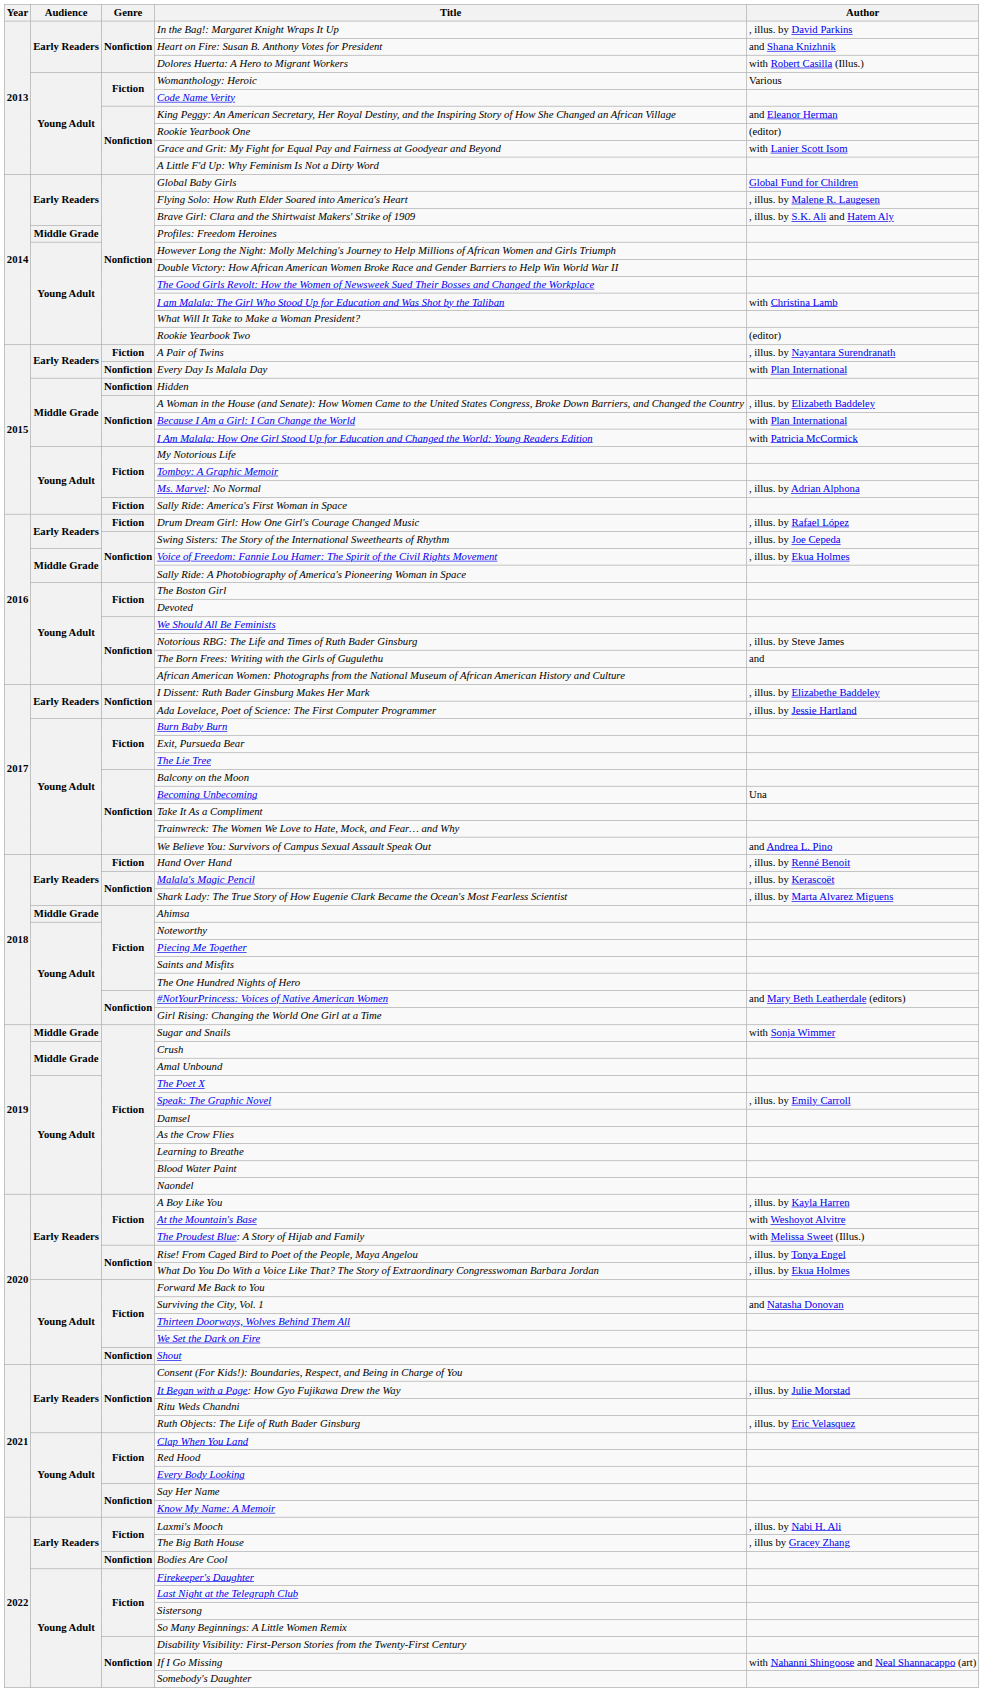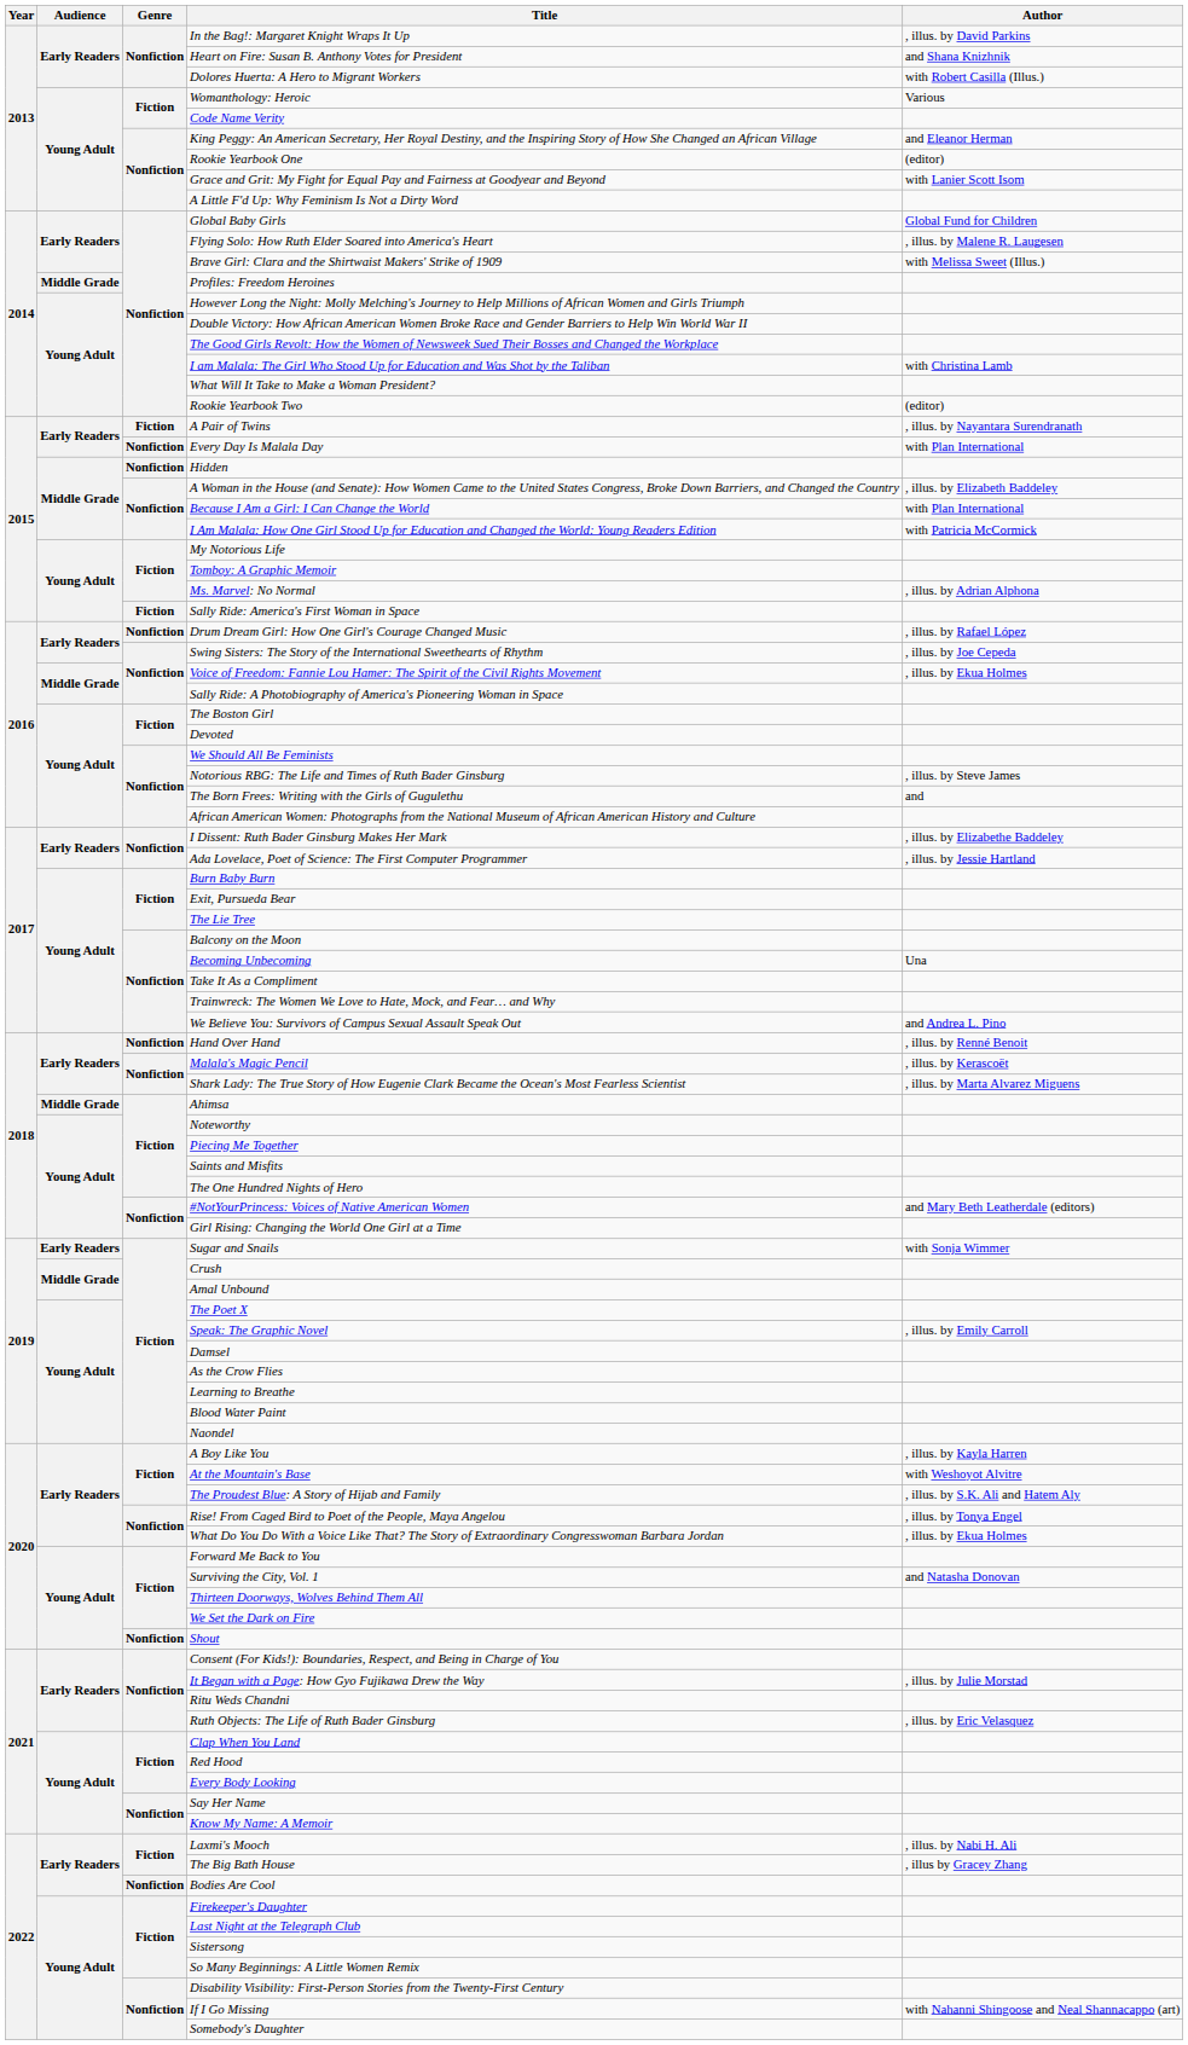 <table class="wikitable sortable mw-collapsible">
 <tr>
 <th>Year</th>
 <th>Audience</th>
 <th>Genre</th>
 <th>Title</th>
 <th>Author</th>
 </tr>
 <tr>
 <th rowspan="9">2013</th>
 <th rowspan="3">Early Readers</th>
 <th rowspan="3">Nonfiction</th>
 <td><em>In the Bag!: Margaret Knight Wraps It Up</em></td>
 <td>, illus. by <a href='#'>David Parkins</a></td>
 </tr>
 <tr>
 <td><em>Heart on Fire: Susan B. Anthony Votes for President</em></td>
 <td> and <a href='#'>Shana Knizhnik</a></td>
 </tr>
 <tr>
 <td><em>Dolores Huerta: A Hero to Migrant Workers</em></td>
 <td> with <a href='#'>Robert Casilla</a> (Illus.)</td>
 </tr>
 <tr>
 <th rowspan="6">Young Adult</th>
 <th rowspan="2">Fiction</th>
 <td><em>Womanthology: Heroic</em></td>
 <td>Various</td>
 </tr>
 <tr>
 <td><em><a href='#'>Code Name Verity</a></em></td>
 <td></td>
 </tr>
 <tr>
 <th rowspan="4">Nonfiction</th>
 <td><em>King Peggy: An American Secretary, Her Royal Destiny, and the Inspiring Story of How She Changed an African Village</em></td>
 <td> and <a href='#'>Eleanor Herman</a></td>
 </tr>
 <tr>
 <td><em>Rookie Yearbook One</em></td>
 <td> (editor)</td>
 </tr>
 <tr>
 <td><em>Grace and Grit: My Fight for Equal Pay and Fairness at Goodyear and Beyond</em></td>
 <td> with <a href='#'>Lanier Scott Isom</a></td>
 </tr>
 <tr>
 <td><em>A Little F'd Up: Why Feminism Is Not a Dirty Word</em></td>
 <td></td>
 </tr>
 <tr>
 <th rowspan="10">2014</th>
 <th rowspan="3">Early Readers</th>
 <th rowspan="10">Nonfiction</th>
 <td><em>Global Baby Girls</em></td>
 <td><a href='#'>Global Fund for Children</a></td>
 </tr>
 <tr>
 <td><em>Flying Solo: How Ruth Elder Soared into America's Heart</em></td>
 <td>, illus. by <a href='#'>Malene R. Laugesen</a></td>
 </tr>
 <tr>
 <td><em>Brave Girl: Clara and the Shirtwaist Makers' Strike of 1909</em></td>
-<td>, illus. by <a href='#'>S.K. Ali</a> and <a href='#'>Hatem Aly</a></td>
+<td> with <a href='#'>Melissa Sweet</a> (Illus.)</td>
 </tr>
 <tr>
 <th>Middle Grade</th>
 <td><em>Profiles: Freedom Heroines</em></td>
 <td></td>
 </tr>
 <tr>
 <th rowspan="6">Young Adult</th>
 <td><em>However Long the Night: Molly Melching's Journey to Help Millions of African Women and Girls Triumph</em></td>
 <td></td>
 </tr>
 <tr>
 <td><em>Double Victory: How African American Women Broke Race and Gender Barriers to Help Win World War II</em></td>
 <td></td>
 </tr>
 <tr>
 <td><a href='#'><em>The Good Girls Revolt: How the Women of Newsweek Sued Their Bosses and Changed the Workplace</em></a></td>
 <td></td>
 </tr>
 <tr>
 <td><a href='#'><em>I am Malala: The Girl Who Stood Up for Education and Was Shot by the Taliban</em></a></td>
 <td> with <a href='#'>Christina Lamb</a></td>
 </tr>
 <tr>
 <td><em>What Will It Take to Make a Woman President?</em></td>
 <td></td>
 </tr>
 <tr>
 <td><em>Rookie Yearbook Two</em></td>
 <td> (editor)</td>
 </tr>
 <tr>
 <th rowspan="10">2015</th>
 <th rowspan="2">Early Readers</th>
 <th>Fiction</th>
 <td><em>A Pair of Twins</em></td>
 <td>, illus. by <a href='#'>Nayantara Surendranath</a></td>
 </tr>
 <tr>
 <th>Nonfiction</th>
 <td><em>Every Day Is Malala Day</em></td>
 <td> with <a href='#'>Plan International</a></td>
 </tr>
 <tr>
 <th rowspan="4">Middle Grade</th>
 <th>Nonfiction</th>
 <td><em>Hidden</em></td>
 <td></td>
 </tr>
 <tr>
 <th rowspan="3">Nonfiction</th>
 <td><em>A Woman in the House (and Senate): How Women Came to the United States Congress, Broke Down Barriers, and Changed the Country</em></td>
 <td>, illus. by <a href='#'>Elizabeth Baddeley</a></td>
 </tr>
 <tr>
 <td><a href='#'><em>Because I Am a Girl: I Can Change the World</em></a></td>
 <td> with <a href='#'>Plan International</a></td>
 </tr>
 <tr>
 <td><a href='#'><em>I Am Malala: How One Girl Stood Up for Education and Changed the World: Young Readers Edition</em></a></td>
 <td> with <a href='#'>Patricia McCormick</a></td>
 </tr>
 <tr>
 <th rowspan="4">Young Adult</th>
 <th rowspan="3">Fiction</th>
 <td><em>My Notorious Life</em></td>
 <td></td>
 </tr>
 <tr>
 <td><em><a href='#'>Tomboy: A Graphic Memoir</a></em></td>
 <td></td>
 </tr>
 <tr>
 <td><em><a href='#'>Ms. Marvel</a>: No Normal</em></td>
 <td>, illus. by <a href='#'>Adrian Alphona</a></td>
 </tr>
 <tr>
 <th>Fiction</th>
 <td><em>Sally Ride: America's First Woman in Space</em></td>
 <td></td>
 </tr>
 <tr>
 <th rowspan="10">2016</th>
 <th rowspan="2">Early Readers</th>
-<th>Fiction</th>
+<th>Nonfiction</th>
 <td><em>Drum Dream Girl: How One Girl's Courage Changed Music</em></td>
 <td>, illus. by <a href='#'>Rafael López</a></td>
 </tr>
 <tr>
 <th rowspan="3">Nonfiction</th>
 <td><em>Swing Sisters: The Story of the International Sweethearts of Rhythm</em></td>
 <td>, illus. by <a href='#'>Joe Cepeda</a></td>
 </tr>
 <tr>
 <th rowspan="2">Middle Grade</th>
 <td><em><a href='#'>Voice of Freedom: Fannie Lou Hamer: The Spirit of the Civil Rights Movement</a></em></td>
 <td>, illus. by <a href='#'>Ekua Holmes</a></td>
 </tr>
 <tr>
 <td><em>Sally Ride: A Photobiography of America's Pioneering Woman in Space</em></td>
 <td></td>
 </tr>
 <tr>
 <th rowspan="6">Young Adult</th>
 <th rowspan="2">Fiction</th>
 <td><em>The Boston Girl</em></td>
 <td></td>
 </tr>
 <tr>
 <td><em>Devoted</em></td>
 <td></td>
 </tr>
 <tr>
 <th rowspan="4">Nonfiction</th>
 <td><em><a href='#'>We Should All Be Feminists</a></em></td>
 <td></td>
 </tr>
 <tr>
 <td><em>Notorious RBG: The Life and Times of Ruth Bader Ginsburg</em></td>
 <td>, illus. by Steve James</td>
 </tr>
 <tr>
 <td><em>The Born Frees: Writing with the Girls of Gugulethu</em></td>
 <td> and </td>
 </tr>
 <tr>
 <td><em>African American Women: Photographs from the National Museum of African American History and Culture</em></td>
 <td></td>
 </tr>
 <tr>
 <th rowspan="10">2017</th>
 <th rowspan="2">Early Readers</th>
 <th rowspan="2">Nonfiction</th>
 <td><em>I Dissent: Ruth Bader Ginsburg Makes Her Mark</em></td>
 <td>, illus. by <a href='#'>Elizabethe Baddeley</a></td>
 </tr>
 <tr>
 <td><em>Ada Lovelace, Poet of Science: The First Computer Programmer</em></td>
 <td>, illus. by <a href='#'>Jessie Hartland</a></td>
 </tr>
 <tr>
 <th rowspan="8">Young Adult</th>
 <th rowspan="3">Fiction</th>
 <td><a href='#'><em>Burn Baby Burn</em></a></td>
 <td></td>
 </tr>
 <tr>
 <td><em>Exit, Pursueda Bear</em></td>
 <td></td>
 </tr>
 <tr>
 <td><em><a href='#'>The Lie Tree</a></em></td>
 <td></td>
 </tr>
 <tr>
 <th rowspan="5">Nonfiction</th>
 <td><em>Balcony on the Moon</em></td>
 <td></td>
 </tr>
 <tr>
 <td><em><a href='#'>Becoming Unbecoming</a></em></td>
 <td>Una</td>
 </tr>
 <tr>
 <td><em>Take It As a Compliment</em></td>
 <td></td>
 </tr>
 <tr>
 <td><em>Trainwreck: The Women We Love to Hate, Mock, and Fear… and Why</em></td>
 <td></td>
 </tr>
 <tr>
 <td><em>We Believe You: Survivors of Campus Sexual Assault Speak Out</em></td>
 <td> and <a href='#'>Andrea L. Pino</a></td>
 </tr>
 <tr>
 <th rowspan="10">2018</th>
 <th rowspan="3">Early Readers</th>
-<th>Fiction</th>
+<th>Nonfiction</th>
 <td><em>Hand Over Hand</em></td>
 <td>, illus. by <a href='#'>Renné Benoit</a></td>
 </tr>
 <tr>
 <th rowspan="2">Nonfiction</th>
 <td><em><a href='#'>Malala's Magic Pencil</a></em></td>
 <td>, illus. by <a href='#'>Kerascoët</a></td>
 </tr>
 <tr>
 <td><em>Shark Lady: The True Story of How Eugenie Clark Became the Ocean's Most Fearless Scientist</em></td>
 <td>, illus. by <a href='#'>Marta Alvarez Miguens</a></td>
 </tr>
 <tr>
 <th>Middle Grade</th>
 <th rowspan="5">Fiction</th>
 <td><em>Ahimsa</em></td>
 <td></td>
 </tr>
 <tr>
 <th rowspan="6">Young Adult</th>
 <td><em>Noteworthy</em></td>
 <td></td>
 </tr>
 <tr>
 <td><em><a href='#'>Piecing Me Together</a></em></td>
 <td></td>
 </tr>
 <tr>
 <td><em>Saints and Misfits</em></td>
 <td></td>
 </tr>
 <tr>
 <td><em>The One Hundred Nights of Hero</em></td>
 <td></td>
 </tr>
 <tr>
 <th rowspan="2">Nonfiction</th>
 <td><a href='#'><em>#NotYourPrincess: Voices of Native American Women</em></a></td>
 <td> and <a href='#'>Mary Beth Leatherdale</a> (editors)</td>
 </tr>
 <tr>
 <td><em>Girl Rising: Changing the World One Girl at a Time</em></td>
 <td></td>
 </tr>
 <tr>
 <th rowspan="10">2019</th>
-<th>Middle Grade</th>
+<th>Early Readers</th>
 <th rowspan="10">Fiction</th>
 <td><em>Sugar and Snails</em></td>
 <td> with <a href='#'>Sonja Wimmer</a></td>
 </tr>
 <tr>
 <th rowspan="2">Middle Grade</th>
 <td><em>Crush</em></td>
 <td></td>
 </tr>
 <tr>
 <td><em>Amal Unbound</em></td>
 <td></td>
 </tr>
 <tr>
 <th rowspan="7">Young Adult</th>
 <td><em><a href='#'>The Poet X</a></em></td>
 <td></td>
 </tr>
 <tr>
 <td><a href='#'><em>Speak: The Graphic Novel</em></a></td>
 <td>, illus. by <a href='#'>Emily Carroll</a></td>
 </tr>
 <tr>
 <td><em>Damsel</em></td>
 <td></td>
 </tr>
 <tr>
 <td><em>As the Crow Flies</em></td>
 <td></td>
 </tr>
 <tr>
 <td><em>Learning to Breathe</em></td>
 <td></td>
 </tr>
 <tr>
 <td><em>Blood Water Paint</em></td>
 <td></td>
 </tr>
 <tr>
 <td><em>Naondel</em></td>
 <td></td>
 </tr>
 <tr>
 <th rowspan="10">2020</th>
 <th rowspan="5">Early Readers</th>
 <th rowspan="3">Fiction</th>
 <td><em>A Boy Like You</em></td>
 <td>, illus. by <a href='#'>Kayla Harren</a></td>
 </tr>
 <tr>
 <td><em><a href='#'>At the Mountain's Base</a></em></td>
 <td> with <a href='#'>Weshoyot Alvitre</a></td>
 </tr>
 <tr>
 <td><em><a href='#'>The Proudest Blue</a>: A Story of Hijab and Family</em></td>
-<td> with <a href='#'>Melissa Sweet</a> (Illus.)</td>
+<td>, illus. by <a href='#'>S.K. Ali</a> and <a href='#'>Hatem Aly</a></td>
 </tr>
 <tr>
 <th rowspan="2">Nonfiction</th>
 <td><em>Rise! From Caged Bird to Poet of the People, Maya Angelou</em></td>
 <td>, illus. by <a href='#'>Tonya Engel</a></td>
 </tr>
 <tr>
 <td><em>What Do You Do With a Voice Like That? The Story of Extraordinary Congresswoman Barbara Jordan</em></td>
 <td>, illus. by <a href='#'>Ekua Holmes</a></td>
 </tr>
 <tr>
 <th rowspan="5">Young Adult</th>
 <th rowspan="4">Fiction</th>
 <td><em>Forward Me Back to You</em></td>
 <td></td>
 </tr>
 <tr>
 <td><em>Surviving the City, Vol. 1</em></td>
 <td> and <a href='#'>Natasha Donovan</a></td>
 </tr>
 <tr>
 <td><em><a href='#'>Thirteen Doorways, Wolves Behind Them All</a></em></td>
 <td></td>
 </tr>
 <tr>
 <td><em><a href='#'>We Set the Dark on Fire</a></em></td>
 <td></td>
 </tr>
 <tr>
 <th>Nonfiction</th>
 <td><em><a href='#'>Shout</a></em></td>
 <td></td>
 </tr>
 <tr>
 <th rowspan="9">2021</th>
 <th rowspan="4">Early Readers</th>
 <th rowspan="4">Nonfiction</th>
 <td><em>Consent (For Kids!): Boundaries, Respect, and Being in Charge of You</em></td>
 <td></td>
 </tr>
 <tr>
 <td><em><a href='#'>It Began with a Page</a>: How Gyo Fujikawa Drew the Way</em></td>
 <td>, illus. by <a href='#'>Julie Morstad</a></td>
 </tr>
 <tr>
 <td><em>Ritu Weds Chandni</em></td>
 <td></td>
 </tr>
 <tr>
 <td><em>Ruth Objects: The Life of Ruth Bader Ginsburg</em></td>
 <td>, illus. by <a href='#'>Eric Velasquez</a></td>
 </tr>
 <tr>
 <th rowspan="5">Young Adult</th>
 <th rowspan="3">Fiction</th>
 <td><em><a href='#'>Clap When You Land</a></em></td>
 <td></td>
 </tr>
 <tr>
 <td><em>Red Hood</em></td>
 <td></td>
 </tr>
 <tr>
 <td><em><a href='#'>Every Body Looking</a></em></td>
 <td></td>
 </tr>
 <tr>
 <th rowspan="2">Nonfiction</th>
 <td><em>Say Her Name</em></td>
 <td></td>
 </tr>
 <tr>
 <td><em><a href='#'>Know My Name: A Memoir</a></em></td>
 <td></td>
 </tr>
 <tr>
 <th rowspan="10">2022</th>
 <th rowspan="3">Early Readers</th>
 <th rowspan="2">Fiction</th>
 <td><em>Laxmi's Mooch</em></td>
 <td>, illus. by <a href='#'>Nabi H. Ali</a></td>
 </tr>
 <tr>
 <td><em>The Big Bath House</em></td>
 <td>, illus by <a href='#'>Gracey Zhang</a></td>
 </tr>
 <tr>
 <th>Nonfiction</th>
 <td><em>Bodies Are Cool</em></td>
 <td></td>
 </tr>
 <tr>
 <th rowspan="7">Young Adult</th>
 <th rowspan="4">Fiction</th>
 <td><em><a href='#'>Firekeeper's Daughter</a></em></td>
 <td></td>
 </tr>
 <tr>
 <td><em><a href='#'>Last Night at the Telegraph Club</a></em></td>
 <td></td>
 </tr>
 <tr>
 <td><em>Sistersong</em></td>
 <td></td>
 </tr>
 <tr>
 <td><em>So Many Beginnings: A Little Women Remix</em></td>
 <td></td>
 </tr>
 <tr>
 <th rowspan="3">Nonfiction</th>
 <td><em>Disability Visibility: First-Person Stories from the Twenty-First Century</em></td>
 <td></td>
 </tr>
 <tr>
 <td><em>If I Go Missing</em></td>
 <td> with <a href='#'>Nahanni Shingoose</a> and <a href='#'>Neal Shannacappo</a> (art)</td>
 </tr>
 <tr>
 <td><em>Somebody's Daughter</em></td>
 <td></td>
 </tr>
 </table>
